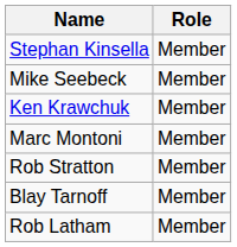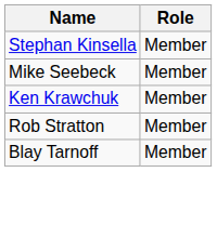 <table class="wikitable">
 <tr>
 <th>Name</th>
 <th>Role</th>
 </tr>
 <tr>
 <td><a href='#'>Stephan Kinsella</a></td>
 <td>Member</td>
 </tr>
 <tr>
 <td>Mike Seebeck</td>
 <td>Member</td>
 </tr>
 <tr>
 <td><a href='#'>Ken Krawchuk</a></td>
 <td>Member</td>
 </tr>
 <tr>
-<td>Marc Montoni</td>
-<td>Member</td>
-</tr>
-<tr>
 <td>Rob Stratton</td>
 <td>Member</td>
 </tr>
 <tr>
 <td>Blay Tarnoff</td>
 <td>Member</td>
 </tr>
-<tr>
-<td>Rob Latham</td>
-<td>Member</td>
-</tr>
 </table>
